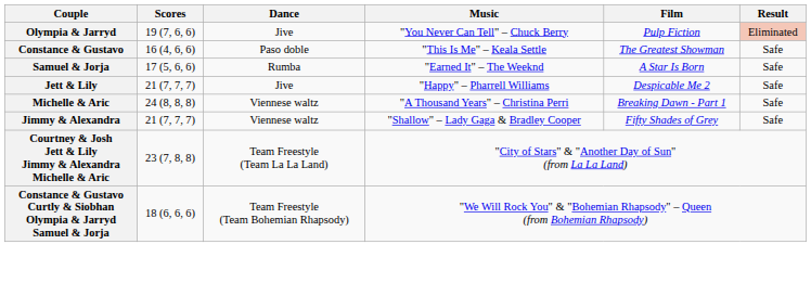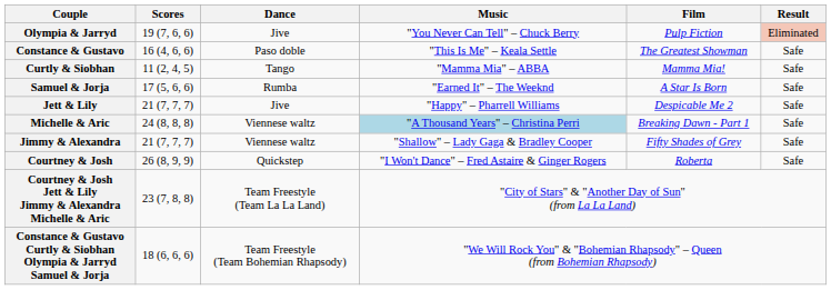 <table class="wikitable sortable" style="text-align:center; width: 90%">
 <tr>
 <th scope="col">Couple</th>
 <th scope="col">Scores</th>
 <th scope="col" class="unsortable">Dance</th>
 <th scope="col" class="unsortable">Music</th>
 <th scope="col" class="unsortable">Film</th>
 <th scope="col" class="unsortable">Result</th>
 </tr>
 <tr>
 <th scope="row">Olympia & Jarryd</th>
 <td>19 (7, 6, 6)</td>
 <td>Jive</td>
 <td>"<a href='#'>You Never Can Tell</a>" – <a href='#'>Chuck Berry</a></td>
 <td><em><a href='#'>Pulp Fiction</a></em></td>
 <td bgcolor="f4c7b8">Eliminated</td>
 </tr>
 <tr>
 <th scope="row">Constance & Gustavo</th>
 <td>16 (4, 6, 6)</td>
 <td>Paso doble</td>
 <td>"<a href='#'>This Is Me</a>" – <a href='#'>Keala Settle</a></td>
 <td><em><a href='#'>The Greatest Showman</a></em></td>
 <td>Safe</td>
 </tr>
 <tr>
+<th scope="row">Curtly & Siobhan</th>
+<td>11 (2, 4, 5)</td>
+<td>Tango</td>
+<td>"<a href='#'>Mamma Mia</a>" – <a href='#'>ABBA</a></td>
+<td><em><a href='#'>Mamma Mia!</a></em></td>
+<td>Safe</td>
+</tr>
+<tr>
 <th scope="row">Samuel & Jorja</th>
 <td>17 (5, 6, 6)</td>
 <td>Rumba</td>
 <td>"<a href='#'>Earned It</a>" – <a href='#'>The Weeknd</a></td>
 <td><em><a href='#'>A Star Is Born</a></em></td>
 <td>Safe</td>
 </tr>
 <tr>
 <th scope="row">Jett & Lily</th>
 <td>21 (7, 7, 7)</td>
 <td>Jive</td>
 <td>"<a href='#'>Happy</a>" – <a href='#'>Pharrell Williams</a></td>
 <td><em><a href='#'>Despicable Me 2</a></em></td>
 <td>Safe</td>
 </tr>
 <tr>
 <th scope="row">Michelle & Aric</th>
 <td>24 (8, 8, 8)</td>
 <td>Viennese waltz</td>
-<td>"<a href='#'>A Thousand Years</a>" – <a href='#'>Christina Perri</a></td>
+<td style="background: lightblue;">"<a href='#'>A Thousand Years</a>" – <a href='#'>Christina Perri</a></td>
 <td><em><a href='#'>Breaking Dawn - Part 1</a></em></td>
 <td>Safe</td>
 </tr>
 <tr>
 <th scope="row">Jimmy & Alexandra</th>
 <td>21 (7, 7, 7)</td>
 <td>Viennese waltz</td>
 <td>"<a href='#'>Shallow</a>" – <a href='#'>Lady Gaga</a> & <a href='#'>Bradley Cooper</a></td>
 <td><em><a href='#'>Fifty Shades of Grey</a></em></td>
+<td>Safe</td>
+</tr>
+<tr>
+<th scope="row">Courtney & Josh</th>
+<td>26 (8, 9, 9)</td>
+<td>Quickstep</td>
+<td>"<a href='#'>I Won't Dance</a>" – <a href='#'>Fred Astaire</a> & <a href='#'>Ginger Rogers</a></td>
+<td><em><a href='#'>Roberta</a></em></td>
 <td>Safe</td>
 </tr>
 <tr>
 <th scope="row">Courtney & Josh<br>Jett & Lily<br>Jimmy & Alexandra<br>Michelle & Aric</th>
 <td>23 (7, 8, 8)</td>
 <td>Team Freestyle<br>(Team La La Land)</td>
 <td colspan="3">"<a href='#'>City of Stars</a>" & "<a href='#'>Another Day of Sun</a>"<br><em>(from <a href='#'>La La Land</a>)</em></td>
 </tr>
 <tr>
 <th scope="row">Constance & Gustavo<br>Curtly & Siobhan<br>Olympia & Jarryd<br>Samuel & Jorja</th>
 <td>18 (6, 6, 6)</td>
 <td>Team Freestyle<br>(Team Bohemian Rhapsody)</td>
 <td colspan="3">"<a href='#'>We Will Rock You</a>" & "<a href='#'>Bohemian Rhapsody</a>" – <a href='#'>Queen</a><br><em>(from <a href='#'>Bohemian Rhapsody</a>)</em></td>
 </tr>
 </table>
